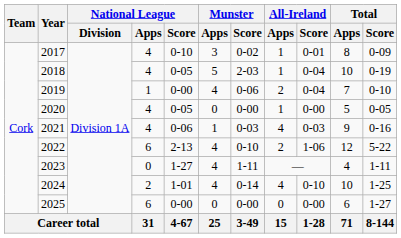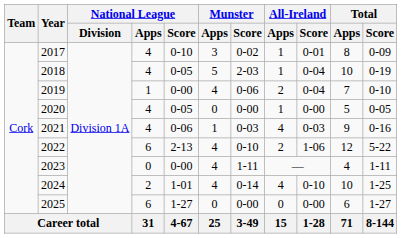 <table class="wikitable" style="text-align:center">
 <tr>
 <th rowspan="2">Team</th>
 <th rowspan="2">Year</th>
 <th colspan="3"><a href='#'>National League</a></th>
 <th colspan="2"><a href='#'>Munster</a></th>
 <th colspan="2"><a href='#'>All-Ireland</a></th>
 <th colspan="2">Total</th>
 </tr>
 <tr>
 <th>Division</th>
 <th>Apps</th>
 <th>Score</th>
 <th>Apps</th>
 <th>Score</th>
 <th>Apps</th>
 <th>Score</th>
 <th>Apps</th>
 <th>Score</th>
 </tr>
 <tr>
 <td rowspan="9"><a href='#'>Cork</a></td>
 <td>2017</td>
 <td rowspan="9"><a href='#'>Division 1A</a></td>
 <td>4</td>
 <td>0-10</td>
 <td>3</td>
 <td>0-02</td>
 <td>1</td>
 <td>0-01</td>
 <td>8</td>
 <td>0-09</td>
 </tr>
 <tr>
 <td>2018</td>
 <td>4</td>
 <td>0-05</td>
 <td>5</td>
 <td>2-03</td>
 <td>1</td>
 <td>0-04</td>
 <td>10</td>
 <td>0-19</td>
 </tr>
 <tr>
 <td>2019</td>
 <td>1</td>
 <td>0-00</td>
 <td>4</td>
 <td>0-06</td>
 <td>2</td>
 <td>0-04</td>
 <td>7</td>
 <td>0-10</td>
 </tr>
 <tr>
 <td>2020</td>
 <td>4</td>
 <td>0-05</td>
 <td>0</td>
 <td>0-00</td>
 <td>1</td>
 <td>0-00</td>
 <td>5</td>
 <td>0-05</td>
 </tr>
 <tr>
 <td>2021</td>
 <td>4</td>
 <td>0-06</td>
 <td>1</td>
 <td>0-03</td>
 <td>4</td>
 <td>0-03</td>
 <td>9</td>
 <td>0-16</td>
 </tr>
 <tr>
 <td>2022</td>
 <td>6</td>
 <td>2-13</td>
 <td>4</td>
 <td>0-10</td>
 <td>2</td>
 <td>1-06</td>
 <td>12</td>
 <td>5-22</td>
 </tr>
 <tr>
 <td>2023</td>
 <td>0</td>
-<td>1-27</td>
+<td>0-00</td>
 <td>4</td>
 <td>1-11</td>
 <td colspan="2">—</td>
 <td>4</td>
 <td>1-11</td>
 </tr>
 <tr>
 <td>2024</td>
 <td>2</td>
 <td>1-01</td>
 <td>4</td>
 <td>0-14</td>
 <td>4</td>
 <td>0-10</td>
 <td>10</td>
 <td>1-25</td>
 </tr>
 <tr>
 <td>2025</td>
 <td>6</td>
-<td>0-00</td>
+<td>1-27</td>
 <td>0</td>
 <td>0-00</td>
 <td>0</td>
 <td>0-00</td>
 <td>6</td>
 <td>1-27</td>
 </tr>
 <tr>
 <th colspan="3">Career total</th>
 <th>31</th>
 <th>4-67</th>
 <th>25</th>
 <th>3-49</th>
 <th>15</th>
 <th>1-28</th>
 <th>71</th>
 <th>8-144</th>
 </tr>
 </table>
